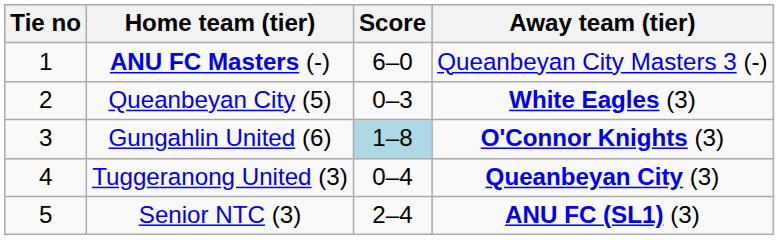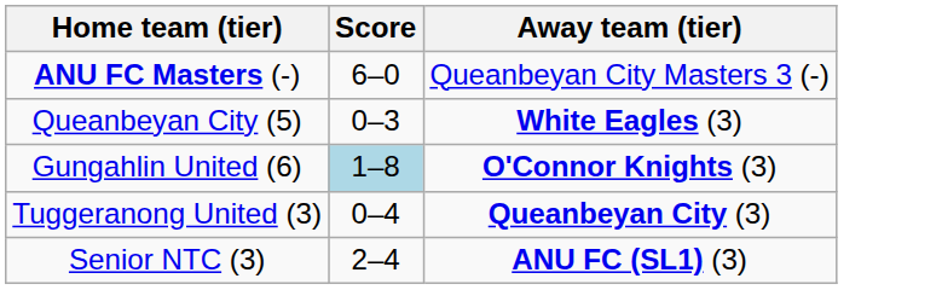 <table class="wikitable" style="text-align:center">
 <tr>
-<th>Tie no</th>
 <th>Home team (tier)</th>
 <th>Score</th>
 <th>Away team (tier)</th>
 </tr>
 <tr>
-<td>1</td>
 <td><strong><a href='#'>ANU FC Masters</a></strong> (-)</td>
 <td>6–0</td>
 <td><a href='#'>Queanbeyan City Masters 3</a> (-)</td>
 </tr>
 <tr>
-<td>2</td>
 <td><a href='#'>Queanbeyan City</a> (5)</td>
 <td>0–3</td>
 <td><strong><a href='#'>White Eagles</a></strong> (3)</td>
 </tr>
 <tr>
-<td>3</td>
 <td><a href='#'>Gungahlin United</a> (6)</td>
 <td style="background: lightblue;">1–8</td>
 <td><strong><a href='#'>O'Connor Knights</a></strong> (3)</td>
 </tr>
 <tr>
-<td>4</td>
 <td><a href='#'>Tuggeranong United</a> (3)</td>
 <td>0–4</td>
 <td><strong><a href='#'>Queanbeyan City</a></strong> (3)</td>
 </tr>
 <tr>
-<td>5</td>
 <td><a href='#'>Senior NTC</a> (3)</td>
 <td>2–4</td>
 <td><strong><a href='#'>ANU FC (SL1)</a></strong> (3)</td>
 </tr>
 </table>
